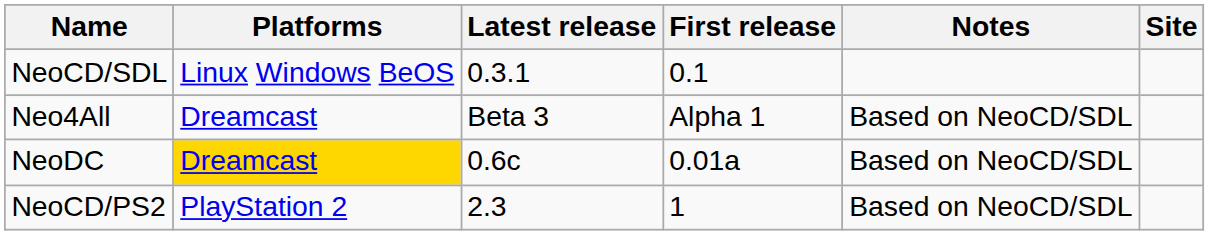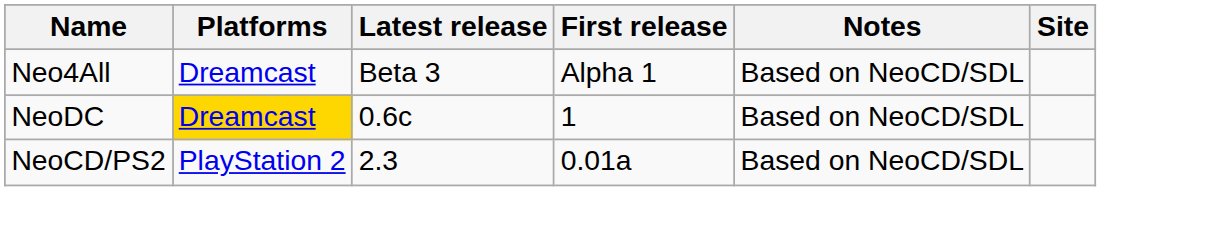 <table class="wikitable">
 <tr>
 <th>Name</th>
 <th>Platforms</th>
 <th>Latest release</th>
 <th>First release</th>
 <th>Notes</th>
 <th>Site</th>
-</tr>
-<tr>
-<td>NeoCD/SDL</td>
-<td><a href='#'>Linux</a> <a href='#'>Windows</a> <a href='#'>BeOS</a></td>
-<td>0.3.1</td>
-<td>0.1</td>
-<td></td>
-<td></td>
 </tr>
 <tr>
 <td>Neo4All</td>
 <td><a href='#'>Dreamcast</a></td>
 <td>Beta 3</td>
 <td>Alpha 1</td>
 <td>Based on NeoCD/SDL</td>
 <td></td>
 </tr>
 <tr>
 <td>NeoDC</td>
 <td style="background: gold;"><a href='#'>Dreamcast</a></td>
 <td>0.6c</td>
-<td>0.01a</td>
+<td>1</td>
 <td>Based on NeoCD/SDL</td>
 <td></td>
 </tr>
 <tr>
 <td>NeoCD/PS2</td>
 <td><a href='#'>PlayStation 2</a></td>
 <td>2.3</td>
-<td>1</td>
+<td>0.01a</td>
 <td>Based on NeoCD/SDL</td>
 <td></td>
 </tr>
 </table>
